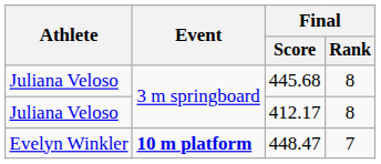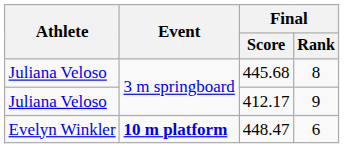 <table class=wikitable style=font-size:90%;text-align:center>
 <tr>
 <th rowspan=2>Athlete</th>
 <th rowspan=2>Event</th>
 <th colspan=2>Final</th>
 </tr>
 <tr style=font-size:95%>
 <th>Score</th>
 <th>Rank</th>
 </tr>
 <tr>
 <td align=left><a href='#'>Juliana Veloso</a></td>
 <td align=left rowspan=2><a href='#'>3 m springboard</a></td>
 <td>445.68</td>
 <td>8</td>
 </tr>
 <tr>
 <td align=left><a href='#'>Juliana Veloso</a></td>
 <td>412.17</td>
-<td>8</td>
+<td>9</td>
 </tr>
 <tr>
 <td align=left><a href='#'>Evelyn Winkler</a></td>
 <td align=left><strong><a href='#'>10 m platform</a></strong></td>
 <td>448.47</td>
-<td>7</td>
+<td>6</td>
 </tr>
 </table>
